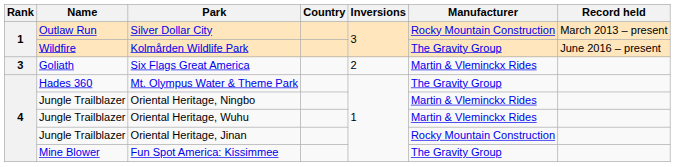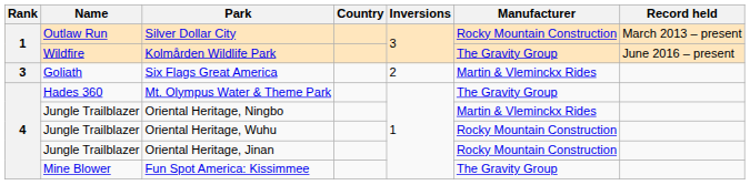 <table class="wikitable sortable plainrowheaders">
 <tr>
 <th data-sort-type="number" scope="col">Rank</th>
 <th scope="col">Name</th>
 <th scope="col">Park</th>
 <th scope="col">Country</th>
 <th scope="col">Inversions</th>
 <th scope="col">Manufacturer</th>
 <th scope="col">Record held</th>
 </tr>
 <tr style="background-color: #FFE6BD">
 <th rowspan="2">1</th>
 <td><a href='#'>Outlaw Run</a></td>
 <td><a href='#'>Silver Dollar City</a></td>
 <td></td>
 <td scope="row" rowspan="2">3</td>
 <td><a href='#'>Rocky Mountain Construction</a></td>
 <td data-sort-value="02">March 2013 – present</td>
 </tr>
 <tr style="background-color: #FFE6BD">
 <td><a href='#'>Wildfire</a></td>
 <td><a href='#'>Kolmården Wildlife Park</a></td>
 <td></td>
 <td><a href='#'>The Gravity Group</a></td>
 <td data-sort-value="01">June 2016 – present</td>
 </tr>
 <tr>
 <th>3</th>
 <td><a href='#'>Goliath</a></td>
 <td><a href='#'>Six Flags Great America</a></td>
 <td></td>
 <td>2</td>
 <td><a href='#'>Martin & Vleminckx Rides</a></td>
 <td></td>
 </tr>
 <tr>
 <th rowspan="5">4</th>
 <td><a href='#'>Hades 360</a></td>
 <td><a href='#'>Mt. Olympus Water & Theme Park</a></td>
 <td></td>
 <td rowspan="5">1</td>
 <td><a href='#'>The Gravity Group</a></td>
 <td></td>
 </tr>
 <tr>
 <td>Jungle Trailblazer</td>
 <td>Oriental Heritage, Ningbo</td>
 <td></td>
 <td><a href='#'>Martin & Vleminckx Rides</a></td>
 <td></td>
 </tr>
 <tr>
 <td>Jungle Trailblazer</td>
 <td>Oriental Heritage, Wuhu</td>
 <td></td>
-<td><a href='#'>Martin & Vleminckx Rides</a></td>
+<td><a href='#'>Rocky Mountain Construction</a></td>
 <td></td>
 </tr>
 <tr>
 <td>Jungle Trailblazer</td>
 <td>Oriental Heritage, Jinan</td>
 <td></td>
 <td><a href='#'>Rocky Mountain Construction</a></td>
 <td></td>
 </tr>
 <tr>
 <td><a href='#'>Mine Blower</a></td>
 <td><a href='#'>Fun Spot America: Kissimmee</a></td>
 <td></td>
 <td><a href='#'>The Gravity Group</a></td>
 <td></td>
 </tr>
 </table>
